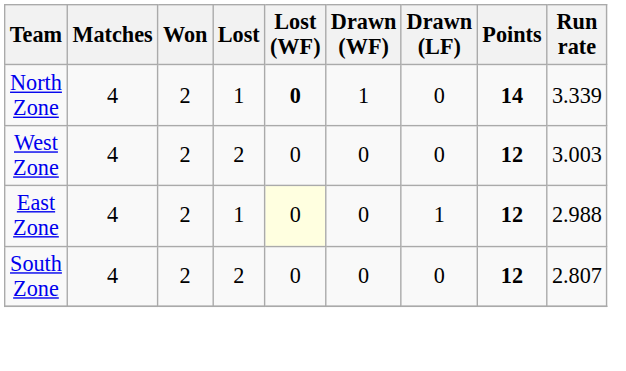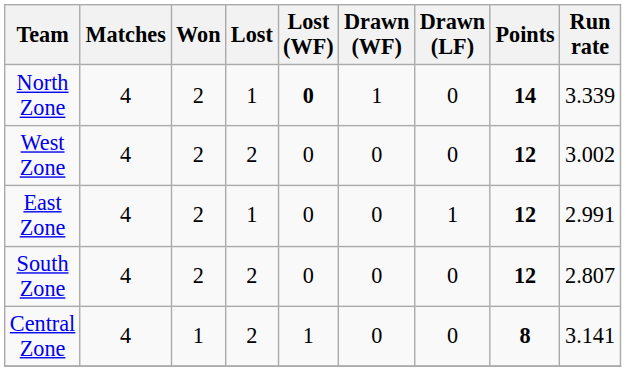 <table class="wikitable sortable" style="text-align: center; width:65%">
 <tr>
 <th>Team</th>
 <th>Matches</th>
 <th>Won</th>
 <th>Lost</th>
 <th>Lost (WF)</th>
 <th>Drawn (WF)</th>
 <th>Drawn (LF)</th>
 <th>Points</th>
 <th>Run rate</th>
 </tr>
 <tr -bgcolor="#ccffcc">
 <td><a href='#'>North Zone</a></td>
 <td>4</td>
 <td>2</td>
 <td>1</td>
 <td><strong>0</strong></td>
 <td>1</td>
 <td>0</td>
 <td><strong>14</strong></td>
 <td>3.339</td>
 </tr>
 <tr>
 <td><a href='#'>West Zone</a></td>
 <td>4</td>
 <td>2</td>
 <td>2</td>
 <td>0</td>
 <td>0</td>
 <td>0</td>
 <td><strong>12</strong></td>
-<td>3.003</td>
+<td>3.002</td>
 </tr>
 <tr>
 <td><a href='#'>East Zone</a></td>
 <td>4</td>
 <td>2</td>
 <td>1</td>
-<td style="background: lightyellow;">0</td>
+<td>0</td>
 <td>0</td>
 <td>1</td>
 <td><strong>12</strong></td>
-<td>2.988</td>
+<td>2.991</td>
 </tr>
 <tr>
 <td><a href='#'>South Zone</a></td>
 <td>4</td>
 <td>2</td>
 <td>2</td>
 <td>0</td>
 <td>0</td>
 <td>0</td>
 <td><strong>12</strong></td>
 <td>2.807</td>
 </tr>
 <tr>
+<td><a href='#'>Central Zone</a></td>
+<td>4</td>
+<td>1</td>
+<td>2</td>
+<td>1</td>
+<td>0</td>
+<td>0</td>
+<td><strong>8</strong></td>
+<td>3.141</td>
+</tr>
+<tr>
 </tr>
 </table>
